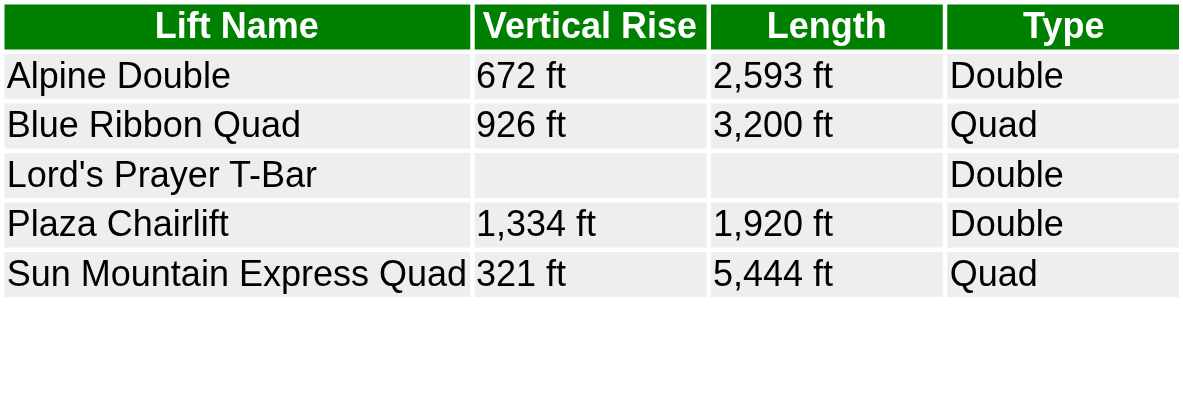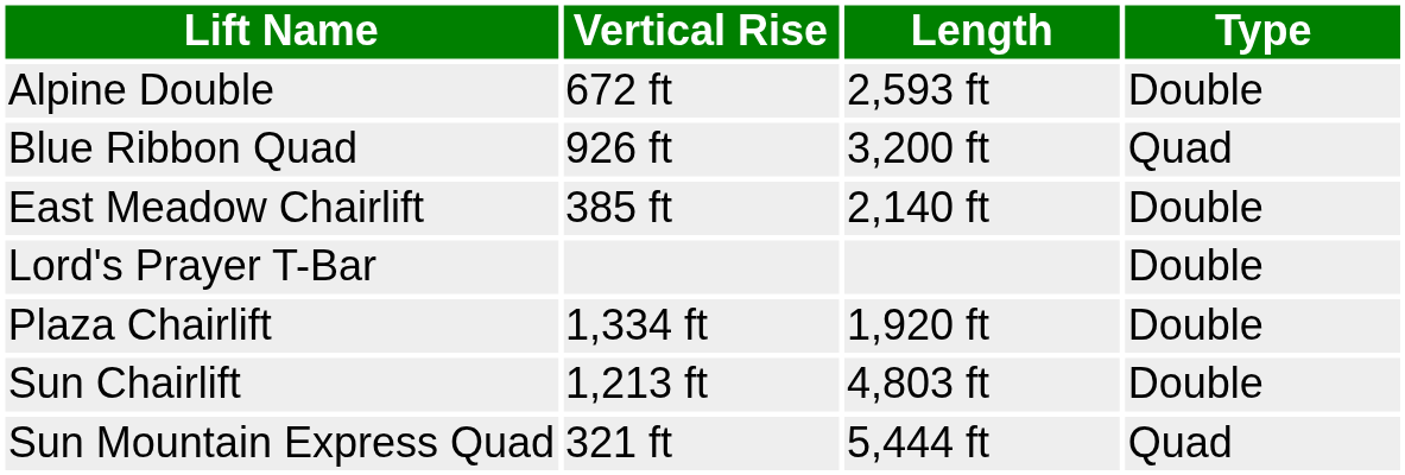 <table ->
 <tr>
 <th width=40% style="background: green; color: white;">Lift Name</th>
 <th width=20% style="background: green; color: white;">Vertical Rise</th>
 <th width=20% style="background: green; color: white;">Length</th>
 <th width=20% style="background: green; color: white;">Type</th>
 </tr>
 <tr style="background: #eeeeee; color: black;">
 <td>Alpine Double</td>
 <td>672 ft</td>
 <td>2,593 ft</td>
 <td>Double</td>
 </tr>
 <tr style="background: #eeeeee; color: black;">
 <td>Blue Ribbon Quad</td>
 <td>926 ft</td>
 <td>3,200 ft</td>
 <td>Quad</td>
 </tr>
 <tr style="background: #eeeeee; color: black;">
+<td>East Meadow Chairlift</td>
+<td>385 ft</td>
+<td>2,140 ft</td>
+<td>Double</td>
+</tr>
+<tr style="background: #eeeeee; color: black;">
 <td>Lord's Prayer T-Bar</td>
 <td> </td>
 <td> </td>
 <td>Double</td>
 </tr>
 <tr style="background: #eeeeee; color: black;">
 <td>Plaza Chairlift</td>
 <td>1,334 ft</td>
 <td>1,920 ft</td>
 <td>Double</td>
 </tr>
 <tr style="background: #eeeeee; color: black;">
+<td>Sun Chairlift</td>
+<td>1,213 ft</td>
+<td>4,803 ft</td>
+<td>Double</td>
+</tr>
+<tr style="background: #eeeeee; color: black;">
 <td>Sun Mountain Express Quad</td>
 <td>321 ft</td>
 <td>5,444 ft</td>
 <td>Quad</td>
 </tr>
 </table>
